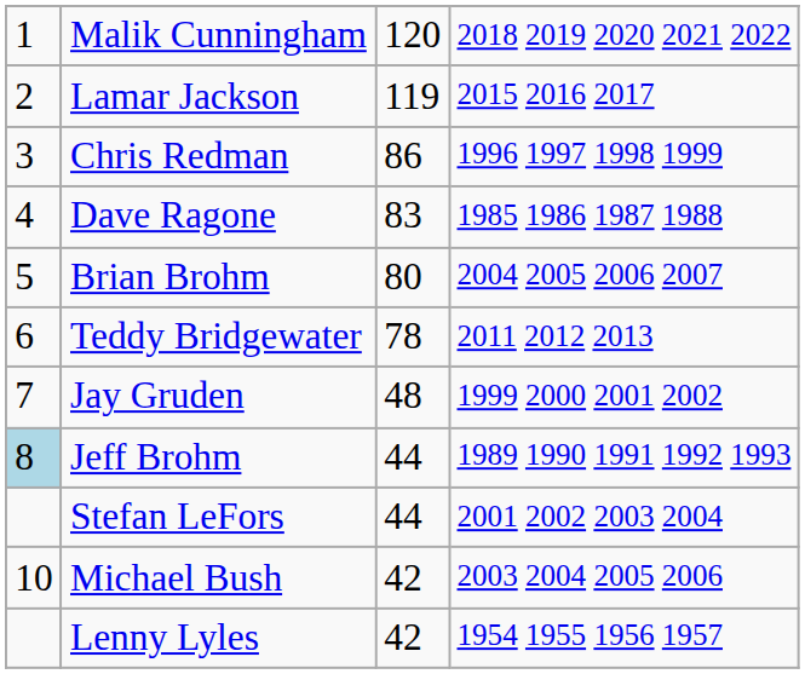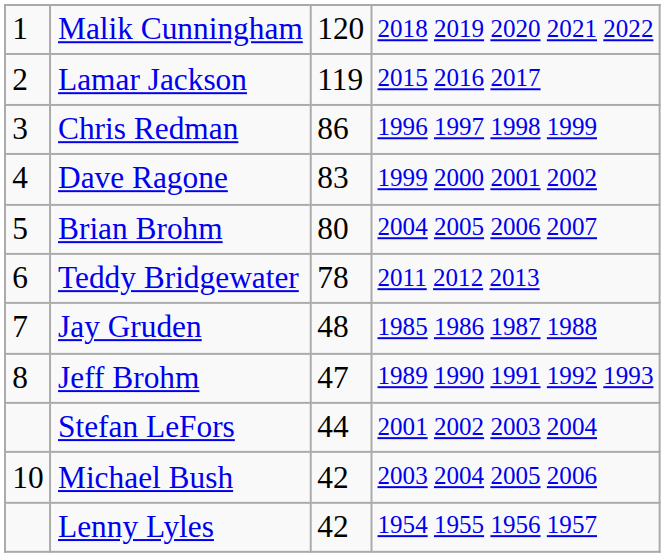 <table class="wikitable">
 <tr>
 </tr>
 <tr>
 <td>1</td>
 <td><a href='#'>Malik Cunningham</a></td>
 <td><abbr>120</abbr></td>
 <td style="font-size:80%;"><a href='#'>2018</a> <a href='#'>2019</a> <a href='#'>2020</a> <a href='#'>2021</a> <a href='#'>2022</a></td>
 </tr>
 <tr>
 <td>2</td>
 <td><a href='#'>Lamar Jackson</a></td>
 <td><abbr>119</abbr></td>
 <td style="font-size:80%;"><a href='#'>2015</a> <a href='#'>2016</a> <a href='#'>2017</a></td>
 </tr>
 <tr>
 <td>3</td>
 <td><a href='#'>Chris Redman</a></td>
 <td><abbr>86</abbr></td>
 <td style="font-size:80%;"><a href='#'>1996</a> <a href='#'>1997</a> <a href='#'>1998</a> <a href='#'>1999</a></td>
 </tr>
 <tr>
 <td>4</td>
 <td><a href='#'>Dave Ragone</a></td>
 <td><abbr>83</abbr></td>
-<td style="font-size:80%;"><a href='#'>1985</a> <a href='#'>1986</a> <a href='#'>1987</a> <a href='#'>1988</a></td>
+<td style="font-size:80%;"><a href='#'>1999</a> <a href='#'>2000</a> <a href='#'>2001</a> <a href='#'>2002</a></td>
 </tr>
 <tr>
 <td>5</td>
 <td><a href='#'>Brian Brohm</a></td>
 <td><abbr>80</abbr></td>
 <td style="font-size:80%;"><a href='#'>2004</a> <a href='#'>2005</a> <a href='#'>2006</a> <a href='#'>2007</a></td>
 </tr>
 <tr>
 <td>6</td>
 <td><a href='#'>Teddy Bridgewater</a></td>
 <td><abbr>78</abbr></td>
 <td style="font-size:80%;"><a href='#'>2011</a> <a href='#'>2012</a> <a href='#'>2013</a></td>
 </tr>
 <tr>
 <td>7</td>
 <td><a href='#'>Jay Gruden</a></td>
 <td><abbr>48</abbr></td>
-<td style="font-size:80%;"><a href='#'>1999</a> <a href='#'>2000</a> <a href='#'>2001</a> <a href='#'>2002</a></td>
+<td style="font-size:80%;"><a href='#'>1985</a> <a href='#'>1986</a> <a href='#'>1987</a> <a href='#'>1988</a></td>
 </tr>
 <tr>
-<td style="background: lightblue;">8</td>
+<td>8</td>
 <td><a href='#'>Jeff Brohm</a></td>
-<td><abbr>44</abbr></td>
+<td><abbr>47</abbr></td>
 <td style="font-size:80%;"><a href='#'>1989</a> <a href='#'>1990</a> <a href='#'>1991</a> <a href='#'>1992</a> <a href='#'>1993</a></td>
 </tr>
 <tr>
 <td></td>
 <td><a href='#'>Stefan LeFors</a></td>
 <td><abbr>44</abbr></td>
 <td style="font-size:80%;"><a href='#'>2001</a> <a href='#'>2002</a> <a href='#'>2003</a> <a href='#'>2004</a></td>
 </tr>
 <tr>
 <td>10</td>
 <td><a href='#'>Michael Bush</a></td>
 <td><abbr>42</abbr></td>
 <td style="font-size:80%;"><a href='#'>2003</a> <a href='#'>2004</a> <a href='#'>2005</a> <a href='#'>2006</a></td>
 </tr>
 <tr>
 <td></td>
 <td><a href='#'>Lenny Lyles</a></td>
 <td><abbr>42</abbr></td>
 <td style="font-size:80%;"><a href='#'>1954</a> <a href='#'>1955</a> <a href='#'>1956</a> <a href='#'>1957</a></td>
 </tr>
 </table>
